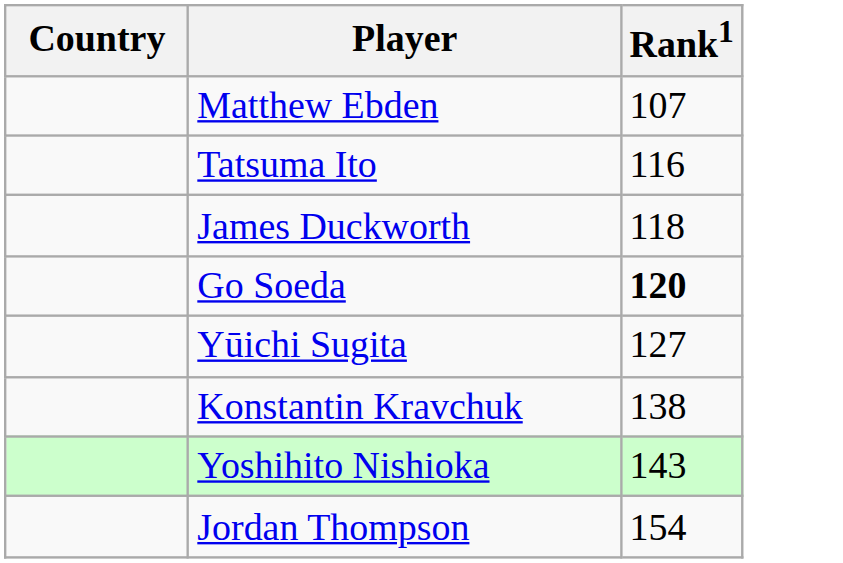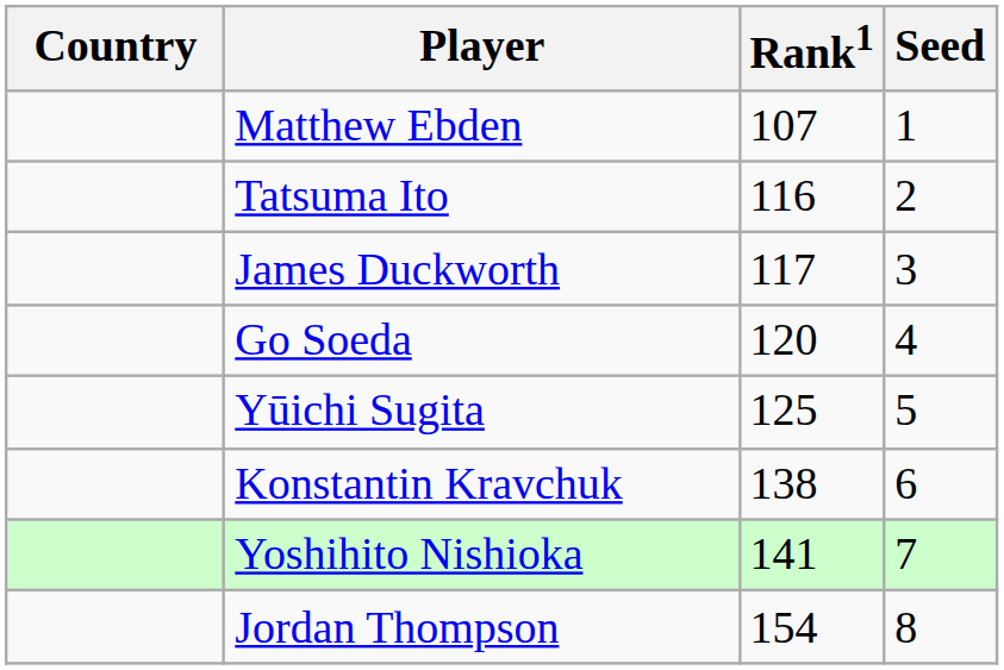 <table class="sortable wikitable">
 <tr>
 <th width="70">Country</th>
 <th width="175">Player</th>
 <th>Rank<sup>1</sup></th>
+<th>Seed</th>
 </tr>
 <tr>
 <td></td>
 <td><a href='#'>Matthew Ebden</a></td>
 <td>107</td>
+<td>1</td>
 </tr>
 <tr>
 <td></td>
 <td><a href='#'>Tatsuma Ito</a></td>
 <td>116</td>
+<td>2</td>
 </tr>
 <tr>
 <td></td>
 <td><a href='#'>James Duckworth</a></td>
-<td>118</td>
+<td>117</td>
+<td>3</td>
 </tr>
 <tr>
 <td></td>
 <td><a href='#'>Go Soeda</a></td>
-<td><strong>120</strong></td>
+<td>120</td>
+<td>4</td>
 </tr>
 <tr>
 <td></td>
 <td><a href='#'>Yūichi Sugita</a></td>
-<td>127</td>
+<td>125</td>
+<td>5</td>
 </tr>
 <tr>
 <td></td>
 <td><a href='#'>Konstantin Kravchuk</a></td>
 <td>138</td>
+<td>6</td>
 </tr>
 <tr style="background:#cfc;">
 <td></td>
 <td><a href='#'>Yoshihito Nishioka</a></td>
-<td>143</td>
+<td>141</td>
+<td>7</td>
 </tr>
 <tr>
 <td></td>
 <td><a href='#'>Jordan Thompson</a></td>
 <td>154</td>
+<td>8</td>
 </tr>
 </table>
